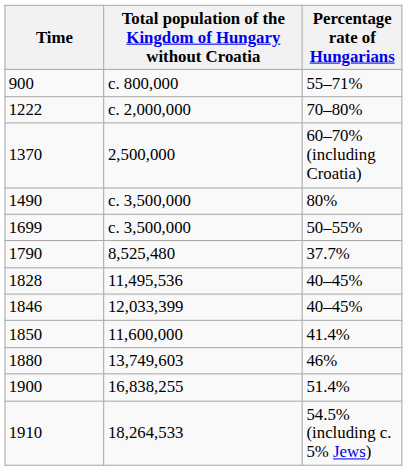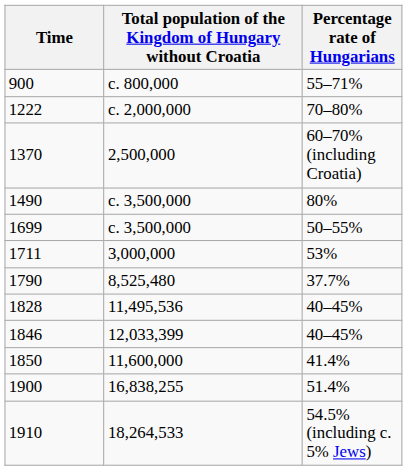 <table class="wikitable"  style="width:30%; float:right;">
 <tr>
 <th width=25%>Time</th>
 <th width=50%>Total population of the <a href='#'>Kingdom of Hungary</a> without Croatia</th>
 <th width=25%>Percentage rate of <a href='#'>Hungarians</a></th>
 </tr>
 <tr>
 <td>900</td>
 <td>c. 800,000</td>
 <td>55–71%</td>
 </tr>
 <tr>
 <td>1222</td>
 <td>c. 2,000,000</td>
 <td>70–80%</td>
 </tr>
 <tr>
 <td>1370</td>
 <td>2,500,000</td>
 <td>60–70% (including Croatia)</td>
 </tr>
 <tr>
 <td>1490</td>
 <td>c. 3,500,000</td>
 <td>80%</td>
 </tr>
 <tr>
 <td>1699</td>
 <td>c. 3,500,000</td>
 <td>50–55%</td>
 </tr>
 <tr>
+<td>1711</td>
+<td>3,000,000</td>
+<td>53%</td>
+</tr>
+<tr>
 <td>1790</td>
 <td>8,525,480</td>
 <td>37.7%</td>
 </tr>
 <tr>
 <td>1828</td>
 <td>11,495,536</td>
 <td>40–45%</td>
 </tr>
 <tr>
 <td>1846</td>
 <td>12,033,399</td>
 <td>40–45%</td>
 </tr>
 <tr>
 <td>1850</td>
 <td>11,600,000</td>
 <td>41.4%</td>
 </tr>
 <tr>
-<td>1880</td>
-<td>13,749,603</td>
-<td>46%</td>
-</tr>
-<tr>
 <td>1900</td>
 <td>16,838,255</td>
 <td>51.4%</td>
 </tr>
 <tr>
 <td>1910</td>
 <td>18,264,533</td>
 <td>54.5% (including c. 5% <a href='#'>Jews</a>)</td>
 </tr>
 </table>
